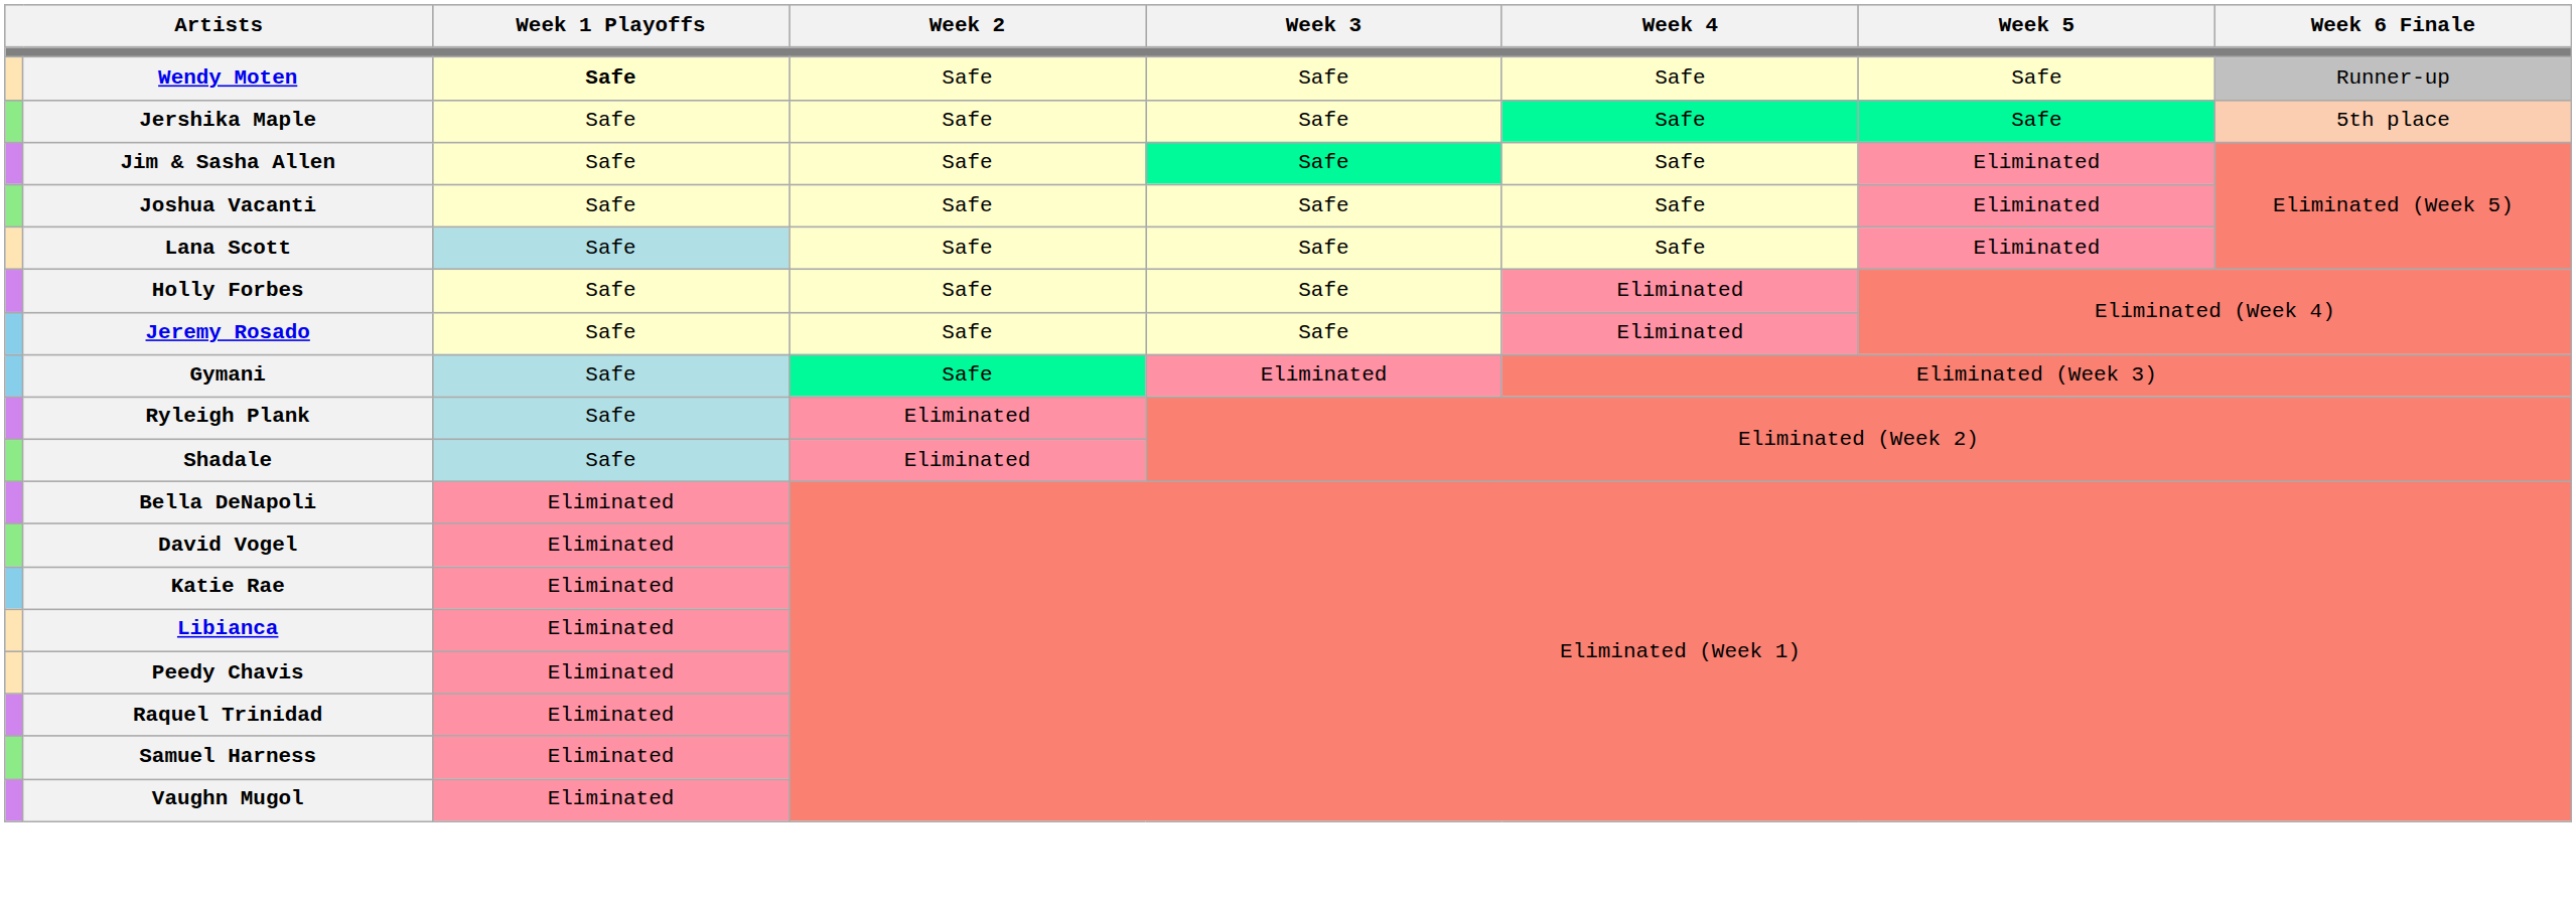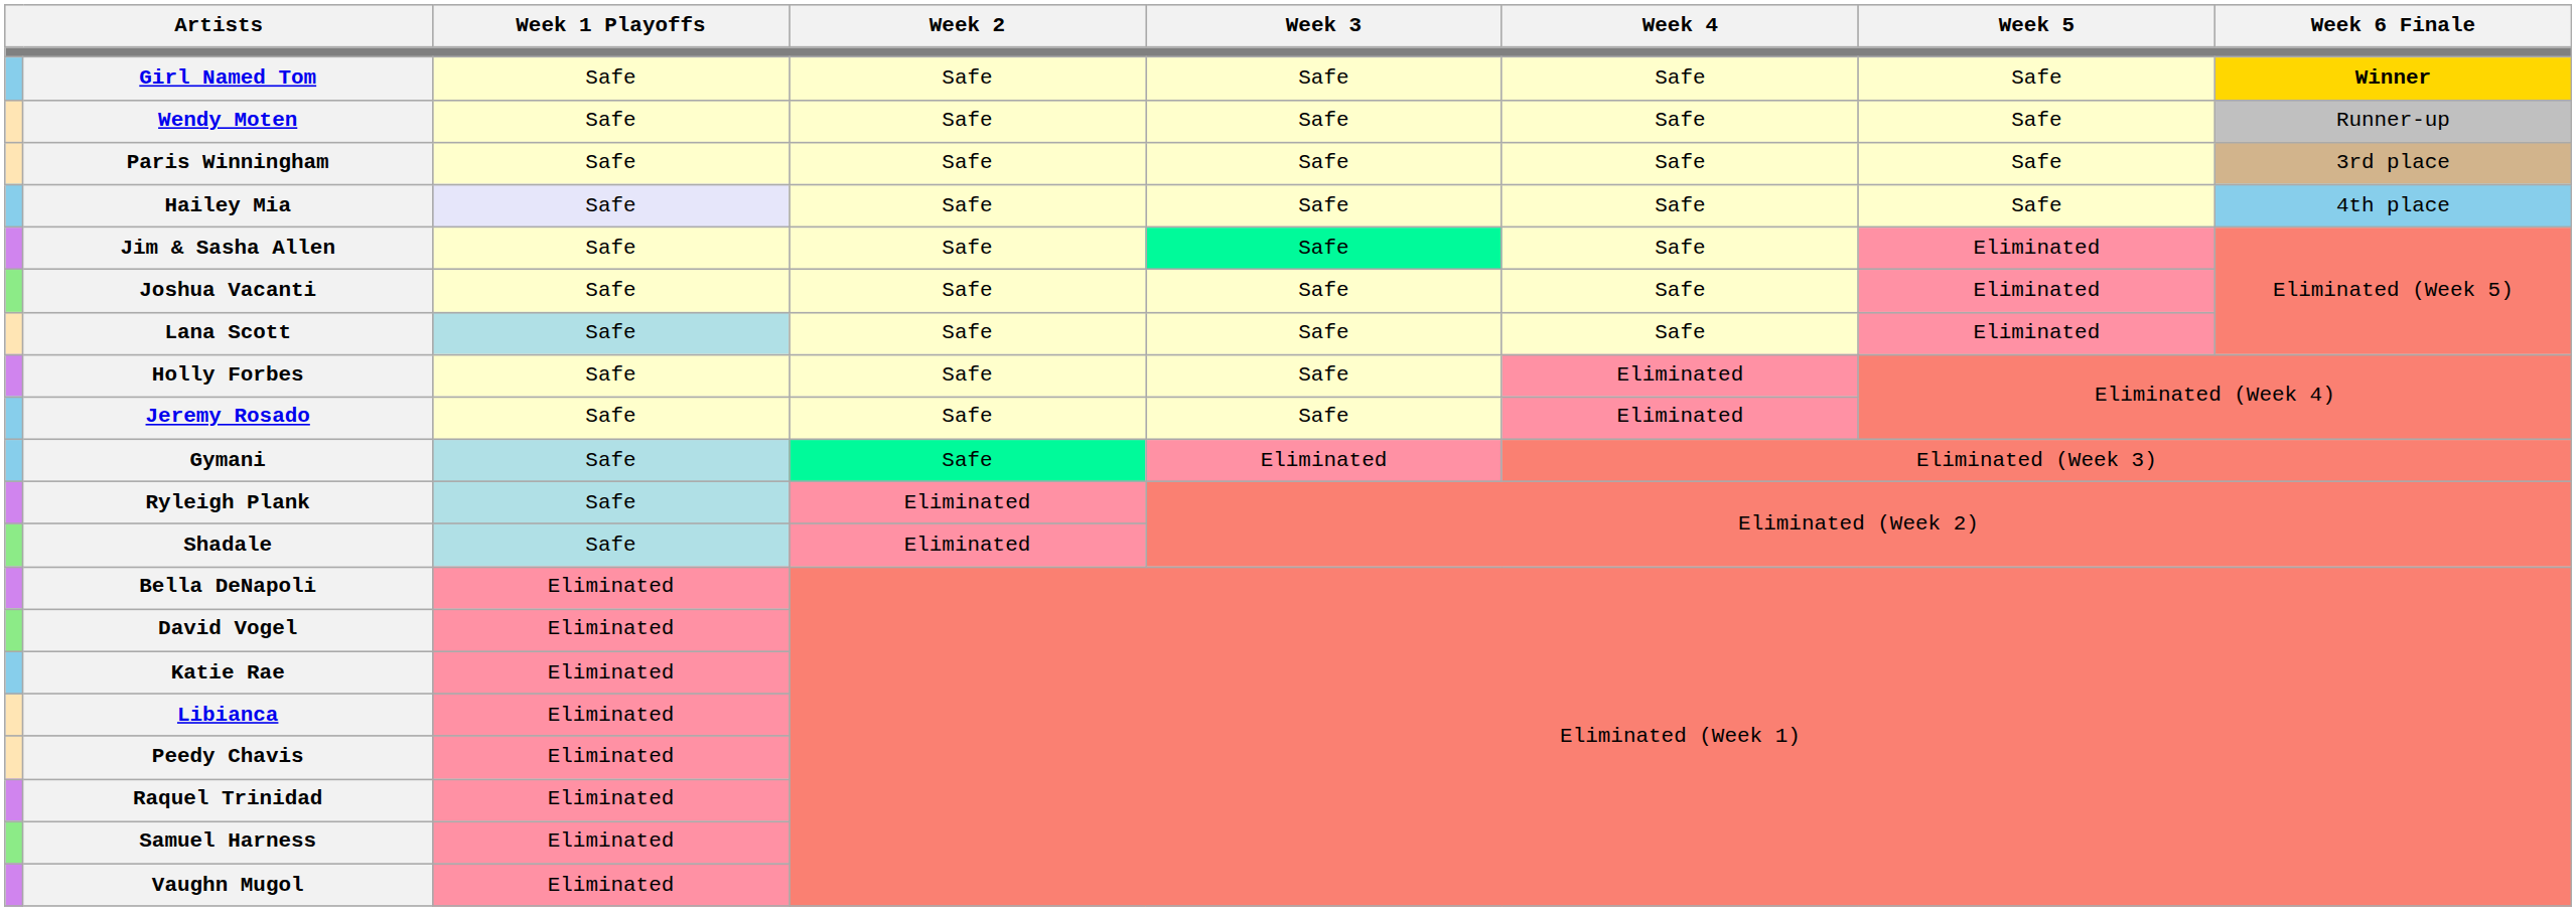 <table class="wikitable" style="text-align:center; line-height:20px; width:100%">
 <tr>
 <th colspan="2" width="12%">Artists</th>
 <th style="width:10%">Week 1 Playoffs</th>
 <th style="width:10%">Week 2</th>
 <th style="width:10%">Week 3</th>
 <th style="width:10%">Week 4</th>
 <th style="width:10%">Week 5</th>
 <th style="width:10%">Week 6 Finale</th>
 </tr>
 <tr>
 <th colspan="8" style="background:gray"></th>
 </tr>
 <tr>
+<th style="background:#87ceeb"></th>
+<th scope="row"><a href='#'>Girl Named Tom</a></th>
+<td style="background:#FFFFCC">Safe</td>
+<td style="background:#FFFFCC">Safe</td>
+<td style="background:#FFFFCC">Safe</td>
+<td style="background:#FFFFCC">Safe</td>
+<td style="background:#FFFFCC">Safe</td>
+<td style="background:gold"><strong>Winner</strong></td>
+</tr>
+<tr>
 <th style="background:#ffe5b4"></th>
 <th scope="row"><a href='#'>Wendy Moten</a></th>
-<td style="background:#FFFFCC"><strong>Safe</strong></td>
+<td style="background:#FFFFCC">Safe</td>
 <td style="background:#FFFFCC">Safe</td>
 <td style="background:#FFFFCC">Safe</td>
 <td style="background:#FFFFCC">Safe</td>
 <td style="background:#FFFFCC">Safe</td>
 <td style="background:silver">Runner-up</td>
 </tr>
 <tr>
-<th style="background:#8ceb87"></th>
-<th scope="row">Jershika Maple</th>
+<th style="background:#ffe5b4"></th>
+<th scope="row">Paris Winningham</th>
 <td style="background:#FFFFCC">Safe</td>
 <td style="background:#FFFFCC">Safe</td>
 <td style="background:#FFFFCC">Safe</td>
-<td style="background:#00FA9A">Safe</td>
-<td style="background:#00FA9A">Safe</td>
-<td style="background:#fbceb1">5th place</td>
+<td style="background:#FFFFCC">Safe</td>
+<td style="background:#FFFFCC">Safe</td>
+<td style="background:tan">3rd place</td>
+</tr>
+<tr>
+<th style="background:#87ceeb"></th>
+<th scope="row">Hailey Mia</th>
+<td style="background:lavender">Safe</td>
+<td style="background:#FFFFCC">Safe</td>
+<td style="background:#FFFFCC">Safe</td>
+<td style="background:#FFFFCC">Safe</td>
+<td style="background:#FFFFCC">Safe</td>
+<td style="background:skyblue">4th place</td>
 </tr>
 <tr>
 <th style="background:#D084EE"></th>
 <th scope="row">Jim & Sasha Allen</th>
 <td style="background:#FFFFCC">Safe</td>
 <td style="background:#FFFFCC">Safe</td>
 <td style="background:#00FA9A">Safe</td>
 <td style="background:#FFFFCC">Safe</td>
 <td style="background:#FF91A4">Eliminated</td>
 <td colspan="1" rowspan="3" style="background:salmon">Eliminated (Week 5)</td>
 </tr>
 <tr>
 <th style="background:#8ceb87"></th>
 <th scope="row">Joshua Vacanti</th>
 <td style="background:#FFFFCC">Safe</td>
 <td style="background:#FFFFCC">Safe</td>
 <td style="background:#FFFFCC">Safe</td>
 <td style="background:#FFFFCC">Safe</td>
 <td style="background:#FF91A4">Eliminated</td>
 </tr>
 <tr>
 <th style="background:#ffe5b4"></th>
 <th scope="row">Lana Scott</th>
 <td style="background:#B0E0E6">Safe</td>
 <td style="background:#FFFFCC">Safe</td>
 <td style="background:#FFFFCC">Safe</td>
 <td style="background:#FFFFCC">Safe</td>
 <td style="background:#FF91A4">Eliminated</td>
 </tr>
 <tr>
 <th style="background:#D084EE"></th>
 <th scope="row">Holly Forbes</th>
 <td style="background:#FFFFCC">Safe</td>
 <td style="background:#FFFFCC">Safe</td>
 <td style="background:#FFFFCC">Safe</td>
 <td style="background:#FF91A4">Eliminated</td>
 <td colspan="2" rowspan="2" style="background:salmon">Eliminated (Week 4)</td>
 </tr>
 <tr>
 <th style="background:#87ceeb"></th>
 <th scope="row"><a href='#'>Jeremy Rosado</a></th>
 <td style="background:#FFFFCC">Safe</td>
 <td style="background:#FFFFCC">Safe</td>
 <td style="background:#FFFFCC">Safe</td>
 <td style="background:#FF91A4">Eliminated</td>
 </tr>
 <tr>
 <th style="background:#87ceeb"></th>
 <th scope="row">Gymani</th>
 <td style="background:#B0E0E6">Safe</td>
 <td style="background:#00FA9A">Safe</td>
 <td style="background:#FF91A4">Eliminated</td>
 <td colspan="3" style="background:salmon">Eliminated (Week 3)</td>
 </tr>
 <tr>
 <th style="background:#D084EE"></th>
 <th scope="row">Ryleigh Plank</th>
 <td style="background:#B0E0E6">Safe</td>
 <td style="background:#FF91A4">Eliminated</td>
 <td colspan="4" rowspan="2" style="background:salmon">Eliminated (Week 2)</td>
 </tr>
 <tr>
 <th style="background:#8ceb87"></th>
 <th scope="row">Shadale</th>
 <td style="background:#B0E0E6">Safe</td>
 <td style="background:#FF91A4">Eliminated</td>
 </tr>
 <tr>
 <th style="background:#D084EE"></th>
 <th scope="row">Bella DeNapoli</th>
 <td style="background:#FF91A4">Eliminated</td>
 <td rowspan="8" colspan="5" style="background:salmon">Eliminated (Week 1)</td>
 </tr>
 <tr>
 <th style="background:#8ceb87"></th>
 <th scope="row">David Vogel</th>
 <td style="background:#FF91A4">Eliminated</td>
 </tr>
 <tr>
 <th style="background:#87ceeb"></th>
 <th scope="row">Katie Rae</th>
 <td style="background:#FF91A4">Eliminated</td>
 </tr>
 <tr>
 <th style="background:#ffe5b4"></th>
 <th scope="row"><a href='#'>Libianca</a></th>
 <td style="background:#FF91A4">Eliminated</td>
 </tr>
 <tr>
 <th style="background:#ffe5b4"></th>
 <th scope="row">Peedy Chavis</th>
 <td style="background:#FF91A4">Eliminated</td>
 </tr>
 <tr>
 <th style="background:#D084EE"></th>
 <th scope="row">Raquel Trinidad</th>
 <td style="background:#FF91A4">Eliminated</td>
 </tr>
 <tr>
 <th style="background:#8ceb87"></th>
 <th scope="row">Samuel Harness</th>
 <td style="background:#FF91A4">Eliminated</td>
 </tr>
 <tr>
 <th style="background:#D084EE"></th>
 <th scope="row">Vaughn Mugol</th>
 <td style="background:#FF91A4">Eliminated</td>
 </tr>
 </table>
